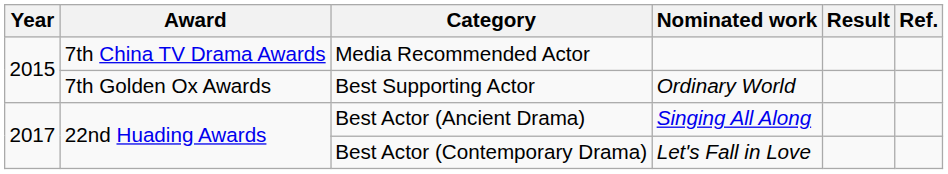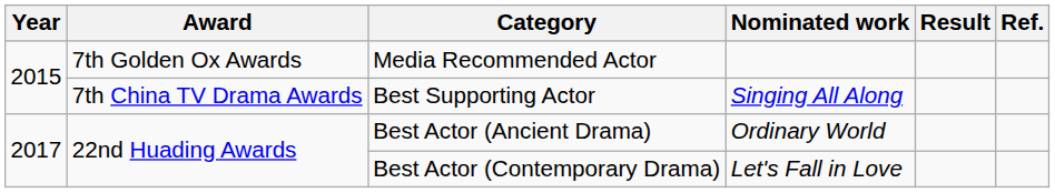 <table class="wikitable">
 <tr>
 <th>Year</th>
 <th>Award</th>
 <th>Category</th>
 <th>Nominated work</th>
 <th>Result</th>
 <th>Ref.</th>
 </tr>
 <tr>
 <td rowspan=2>2015</td>
-<td>7th <a href='#'>China TV Drama Awards</a></td>
+<td>7th Golden Ox Awards</td>
 <td>Media Recommended Actor</td>
 <td></td>
 <td></td>
 <td></td>
 </tr>
 <tr>
-<td>7th Golden Ox Awards</td>
+<td>7th <a href='#'>China TV Drama Awards</a></td>
 <td>Best Supporting Actor</td>
-<td rowspan=1><em>Ordinary World</em></td>
+<td><em><a href='#'>Singing All Along</a></em></td>
 <td></td>
 <td></td>
 </tr>
 <tr>
 <td rowspan=2>2017</td>
 <td rowspan=2>22nd <a href='#'>Huading Awards</a></td>
 <td>Best Actor (Ancient Drama)</td>
-<td><em><a href='#'>Singing All Along</a></em></td>
+<td rowspan=1><em>Ordinary World</em></td>
 <td></td>
 <td></td>
 </tr>
 <tr>
 <td>Best Actor (Contemporary Drama)</td>
 <td><em>Let's Fall in Love</em></td>
 <td></td>
 <td></td>
 </tr>
 </table>
